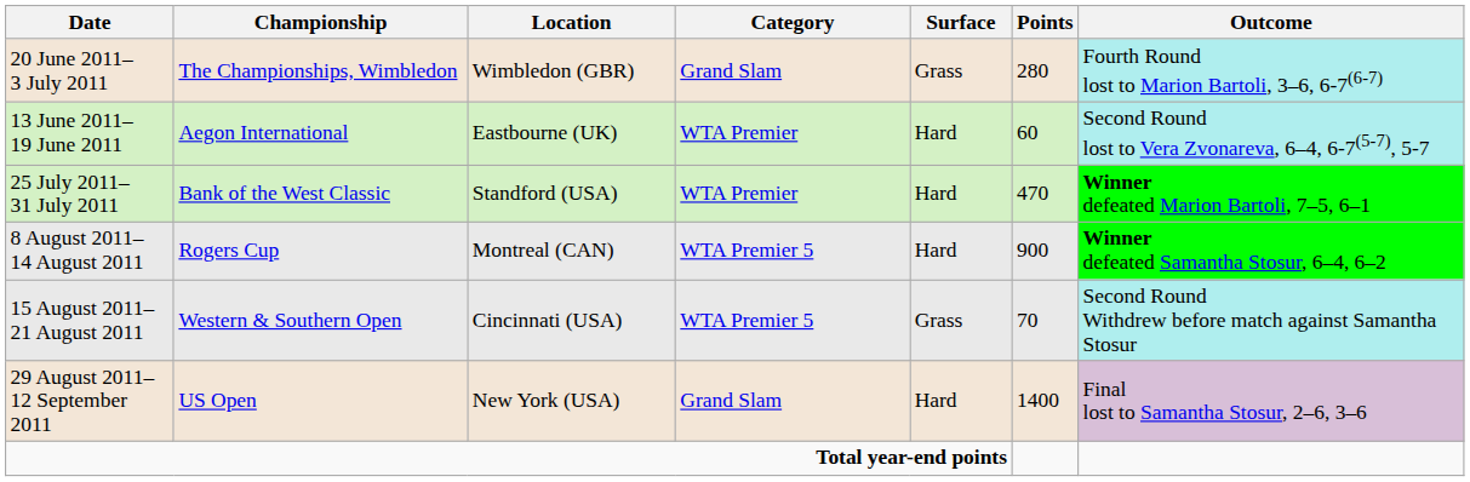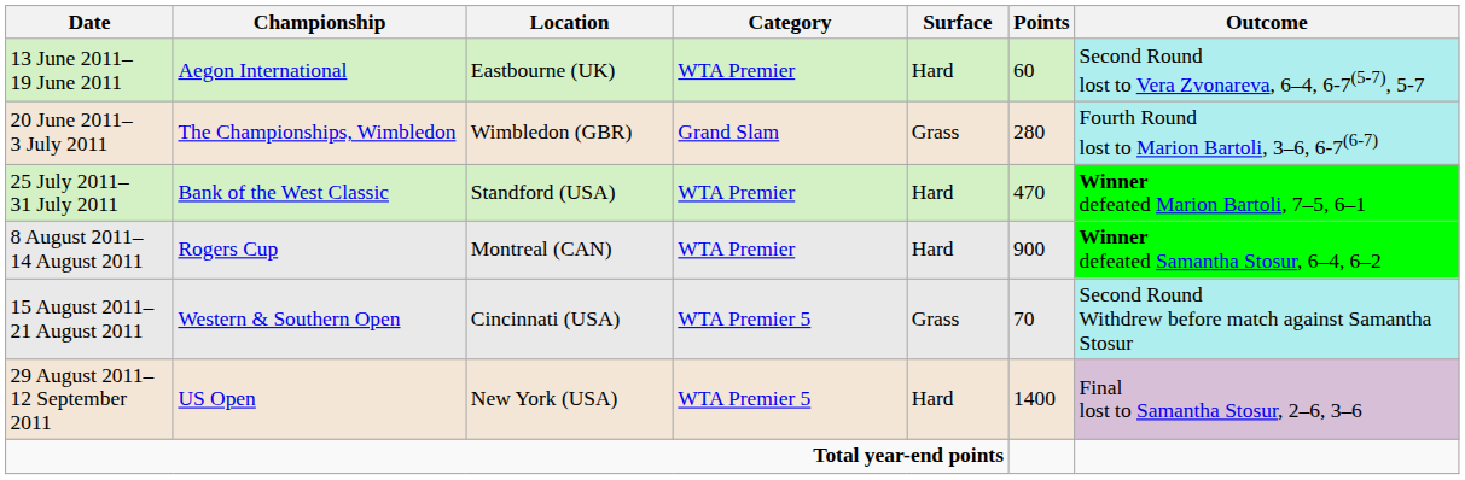 <table class="wikitable">
 <tr>
 <th width=120>Date</th>
 <th width=215>Championship</th>
 <th width=150>Location</th>
 <th width=170>Category</th>
 <th width=70>Surface</th>
 <th width=40>Points</th>
 <th width=285>Outcome</th>
 </tr>
+<tr style="background:#d4f1c5;">
+<td>13 June 2011–<br>19 June 2011</td>
+<td><a href='#'>Aegon International</a></td>
+<td>Eastbourne (UK)</td>
+<td><a href='#'>WTA Premier</a></td>
+<td>Hard</td>
+<td>60</td>
+<td style="background:#afeeee;">Second Round <br>lost to <a href='#'>Vera Zvonareva</a>, 6–4, 6-7<sup>(5-7)</sup>, 5-7</td>
+</tr>
 <tr style="background:#f3e6d7;">
 <td>20 June 2011–<br>3 July 2011</td>
 <td><a href='#'>The Championships, Wimbledon</a></td>
 <td>Wimbledon (GBR)</td>
 <td><a href='#'>Grand Slam</a></td>
 <td>Grass</td>
 <td>280</td>
 <td style="background:#afeeee;">Fourth Round <br>lost to <a href='#'>Marion Bartoli</a>, 3–6, 6-7<sup>(6-7)</sup></td>
-</tr>
-<tr style="background:#d4f1c5;">
-<td>13 June 2011–<br>19 June 2011</td>
-<td><a href='#'>Aegon International</a></td>
-<td>Eastbourne (UK)</td>
-<td><a href='#'>WTA Premier</a></td>
-<td>Hard</td>
-<td>60</td>
-<td style="background:#afeeee;">Second Round <br>lost to <a href='#'>Vera Zvonareva</a>, 6–4, 6-7<sup>(5-7)</sup>, 5-7</td>
 </tr>
 <tr style="background:#d4f1c5;">
 <td>25 July 2011–<br>31 July 2011</td>
 <td><a href='#'>Bank of the West Classic</a></td>
 <td>Standford (USA)</td>
 <td><a href='#'>WTA Premier</a></td>
 <td>Hard</td>
 <td>470</td>
 <td style="background:lime;"><strong>Winner</strong> <br>defeated <a href='#'>Marion Bartoli</a>, 7–5, 6–1</td>
 </tr>
 <tr style="background:#e9e9e9;">
 <td>8 August 2011–<br>14 August 2011</td>
 <td><a href='#'>Rogers Cup</a></td>
 <td>Montreal (CAN)</td>
-<td><a href='#'>WTA Premier 5</a></td>
+<td><a href='#'>WTA Premier</a></td>
 <td>Hard</td>
 <td>900</td>
 <td style="background:lime;"><strong>Winner</strong> <br>defeated <a href='#'>Samantha Stosur</a>, 6–4, 6–2</td>
 </tr>
 <tr style="background:#e9e9e9;">
 <td>15 August 2011–<br>21 August 2011</td>
 <td><a href='#'>Western & Southern Open</a></td>
 <td>Cincinnati (USA)</td>
 <td><a href='#'>WTA Premier 5</a></td>
 <td>Grass</td>
 <td>70</td>
 <td style="background:#afeeee;">Second Round <br>Withdrew before match against Samantha Stosur</td>
 </tr>
 <tr style="background:#f3e6d7;">
 <td>29 August 2011–<br>12 September 2011</td>
 <td><a href='#'>US Open</a></td>
 <td>New York (USA)</td>
-<td><a href='#'>Grand Slam</a></td>
+<td><a href='#'>WTA Premier 5</a></td>
 <td>Hard</td>
 <td>1400</td>
 <td style="background:thistle;">Final <br>lost to <a href='#'>Samantha Stosur</a>, 2–6, 3–6</td>
 </tr>
 <tr>
 <td colspan=5 align=right><strong>Total year-end points</strong></td>
 <td><strong></strong></td>
 <td></td>
 </tr>
 </table>
